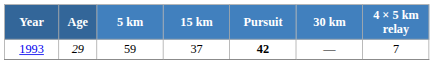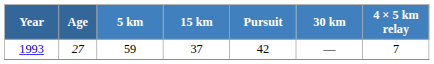 <table class="wikitable" style="font-size:95%; text-align:center; border:grey solid 1px; border-collapse:collapse; background:#ffffff;">
 <tr>
 <th style="background-color:#369; color:white; width:60px;"> Year </th>
 <th style="background-color:#369; color:white; width:40px;"> Age </th>
 <th style="background-color:#4180be; color:white; width:75px;"> 5 km </th>
 <th style="background-color:#4180be; color:white; width:75px;"> 15 km </th>
 <th style="background-color:#4180be; color:white; width:75px;"> Pursuit </th>
 <th style="background-color:#4180be; color:white; width:75px;"> 30 km </th>
 <th style="background-color:#4180be; color:white; width:75px;"> 4 × 5 km <br> relay </th>
 </tr>
 <tr>
 <td><a href='#'>1993</a></td>
-<td><em>29</em></td>
+<td><em>27</em></td>
 <td>59</td>
 <td>37</td>
-<td><strong>42</strong></td>
+<td>42</td>
 <td>—</td>
 <td>7</td>
 </tr>
 <tr>
 </tr>
 </table>
